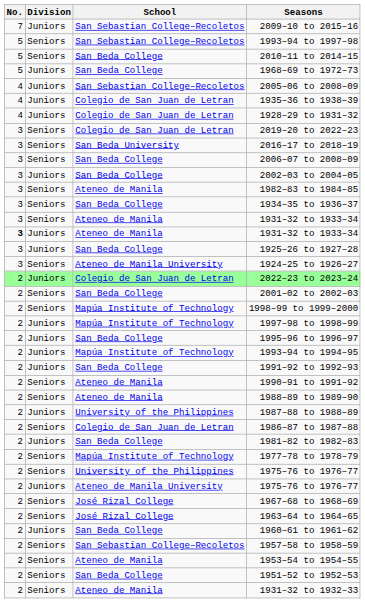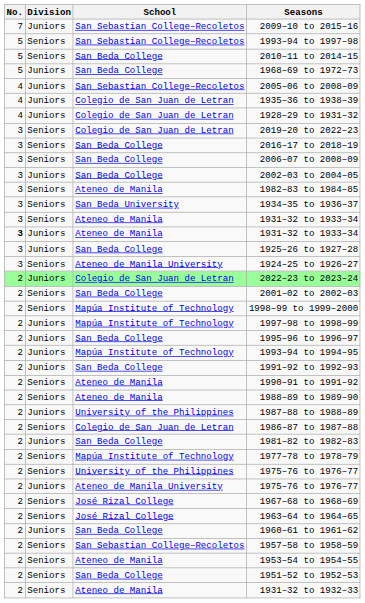 <table class="sortable wikitable">
 <tr>
 <th>No.</th>
 <th>Division</th>
 <th>School</th>
 <th>Seasons</th>
 </tr>
 <tr>
 <td align=right>7</td>
 <td>Juniors</td>
 <td><a href='#'>San Sebastian College–Recoletos</a></td>
 <td align="right">2009–10 to 2015–16</td>
 </tr>
 <tr>
 <td align=right>5</td>
 <td>Seniors</td>
 <td><a href='#'>San Sebastian College–Recoletos</a></td>
 <td align=right>1993–94 to 1997–98</td>
 </tr>
 <tr>
 <td align=right>5</td>
 <td>Seniors</td>
 <td><a href='#'>San Beda College</a></td>
 <td align="right">2010–11 to 2014–15</td>
 </tr>
 <tr>
 <td align=right>5</td>
 <td>Juniors</td>
 <td><a href='#'>San Beda College</a></td>
 <td align=right>1968–69 to 1972–73</td>
 </tr>
 <tr>
 <td align=right>4</td>
 <td>Juniors</td>
 <td><a href='#'>San Sebastian College–Recoletos</a></td>
 <td align=right>2005–06 to 2008–09</td>
 </tr>
 <tr>
 <td align=right>4</td>
 <td>Juniors</td>
 <td><a href='#'>Colegio de San Juan de Letran</a></td>
 <td align=right>1935–36 to 1938–39</td>
 </tr>
 <tr>
 <td align=right>4</td>
 <td>Juniors</td>
 <td><a href='#'>Colegio de San Juan de Letran</a></td>
 <td align=right>1928–29 to 1931–32</td>
 </tr>
 <tr>
 <td align=right>3</td>
 <td>Seniors</td>
 <td><a href='#'>Colegio de San Juan de Letran</a></td>
 <td align=right>2019–20 to 2022–23</td>
 </tr>
 <tr>
 <td align=right>3</td>
 <td>Seniors</td>
-<td><a href='#'>San Beda University</a></td>
+<td><a href='#'>San Beda College</a></td>
 <td align=right>2016–17 to 2018–19</td>
 </tr>
 <tr>
 <td align=right>3</td>
 <td>Seniors</td>
 <td><a href='#'>San Beda College</a></td>
 <td align="right">2006–07 to 2008–09</td>
 </tr>
 <tr>
 <td align=right>3</td>
 <td>Juniors</td>
 <td><a href='#'>San Beda College</a></td>
 <td align="right">2002–03 to 2004–05</td>
 </tr>
 <tr>
 <td align=right>3</td>
 <td>Seniors</td>
 <td><a href='#'>Ateneo de Manila</a></td>
 <td align=right>1982–83 to 1984–85</td>
 </tr>
 <tr>
 <td align=right>3</td>
 <td>Seniors</td>
-<td><a href='#'>San Beda College</a></td>
+<td><a href='#'>San Beda University</a></td>
 <td align="right">1934–35 to 1936–37</td>
 </tr>
 <tr>
 <td align=right>3</td>
 <td>Seniors</td>
 <td><a href='#'>Ateneo de Manila</a></td>
 <td align=right>1931–32 to 1933–34</td>
 </tr>
 <tr>
 <td align=right><strong>3</strong></td>
 <td>Juniors</td>
 <td><a href='#'>Ateneo de Manila</a></td>
 <td align=right>1931–32 to 1933–34</td>
 </tr>
 <tr>
 <td align=right>3</td>
 <td>Juniors</td>
 <td><a href='#'>San Beda College</a></td>
 <td align=right>1925–26 to 1927–28</td>
 </tr>
 <tr>
 <td align=right>3</td>
 <td>Seniors</td>
 <td><a href='#'>Ateneo de Manila University</a></td>
 <td align=right>1924–25 to 1926–27</td>
 </tr>
 <tr bgcolor="99ff99">
 <td align=right>2</td>
 <td>Juniors</td>
 <td><a href='#'>Colegio de San Juan de Letran</a></td>
 <td align=right>2022–23 to 2023–24</td>
 </tr>
 <tr>
 <td align=right>2</td>
 <td>Seniors</td>
 <td><a href='#'>San Beda College</a></td>
 <td align=right>2001–02 to 2002–03</td>
 </tr>
 <tr>
 <td align=right>2</td>
 <td>Seniors</td>
 <td><a href='#'>Mapúa Institute of Technology</a></td>
 <td align=right>1998–99 to 1999–2000</td>
 </tr>
 <tr>
 <td align=right>2</td>
 <td>Juniors</td>
 <td><a href='#'>Mapúa Institute of Technology</a></td>
 <td align=right>1997–98 to 1998–99</td>
 </tr>
 <tr>
 <td align=right>2</td>
 <td>Juniors</td>
 <td><a href='#'>San Beda College</a></td>
 <td align="right">1995–96 to 1996–97</td>
 </tr>
 <tr>
 <td align=right>2</td>
 <td>Juniors</td>
 <td><a href='#'>Mapúa Institute of Technology</a></td>
 <td align=right>1993–94 to 1994–95</td>
 </tr>
 <tr>
 <td align=right>2</td>
 <td>Juniors</td>
 <td><a href='#'>San Beda College</a></td>
 <td align="right">1991–92 to 1992–93</td>
 </tr>
 <tr>
 <td align=right>2</td>
 <td>Seniors</td>
 <td><a href='#'>Ateneo de Manila</a></td>
 <td align=right>1990–91 to 1991–92</td>
 </tr>
 <tr>
 <td align=right>2</td>
 <td>Seniors</td>
 <td><a href='#'>Ateneo de Manila</a></td>
 <td align=right>1988–89 to 1989–90</td>
 </tr>
 <tr>
 <td align=right>2</td>
 <td>Juniors</td>
 <td><a href='#'>University of the Philippines</a></td>
 <td align="right">1987–88 to 1988–89</td>
 </tr>
 <tr>
 <td align=right>2</td>
 <td>Seniors</td>
 <td><a href='#'>Colegio de San Juan de Letran</a></td>
 <td align=right>1986–87 to 1987–88</td>
 </tr>
 <tr>
 <td align=right>2</td>
 <td>Juniors</td>
 <td><a href='#'>San Beda College</a></td>
 <td align="right">1981–82 to 1982–83</td>
 </tr>
 <tr>
 <td align=right>2</td>
 <td>Seniors</td>
 <td><a href='#'>Mapúa Institute of Technology</a></td>
 <td align="right">1977–78 to 1978–79</td>
 </tr>
 <tr>
 <td align=right>2</td>
 <td>Seniors</td>
 <td><a href='#'>University of the Philippines</a></td>
 <td align=right>1975–76 to 1976–77</td>
 </tr>
 <tr>
 <td align=right>2</td>
 <td>Juniors</td>
 <td><a href='#'>Ateneo de Manila University</a></td>
 <td align=right>1975–76 to 1976–77</td>
 </tr>
 <tr>
 <td align=right>2</td>
 <td>Seniors</td>
 <td><a href='#'>José Rizal College</a></td>
 <td align=right>1967–68 to 1968–69</td>
 </tr>
 <tr>
 <td align=right>2</td>
 <td>Seniors</td>
 <td><a href='#'>José Rizal College</a></td>
 <td align=right>1963–64 to 1964–65</td>
 </tr>
 <tr>
 <td align=right>2</td>
 <td>Juniors</td>
 <td><a href='#'>San Beda College</a></td>
 <td align=right>1960–61 to 1961–62</td>
 </tr>
 <tr>
 <td align=right>2</td>
 <td>Seniors</td>
 <td><a href='#'>San Sebastian College–Recoletos</a></td>
 <td align=right>1957–58 to 1958–59</td>
 </tr>
 <tr>
 <td align=right>2</td>
 <td>Seniors</td>
 <td><a href='#'>Ateneo de Manila</a></td>
 <td align=right>1953–54 to 1954–55</td>
 </tr>
 <tr>
 <td align=right>2</td>
 <td>Seniors</td>
 <td><a href='#'>San Beda College</a></td>
 <td align="right">1951–52 to 1952–53</td>
 </tr>
 <tr>
 <td align=right>2</td>
 <td>Seniors</td>
 <td><a href='#'>Ateneo de Manila</a></td>
 <td align=right>1931–32 to 1932–33</td>
 </tr>
 </table>
